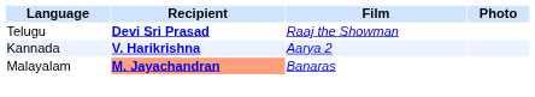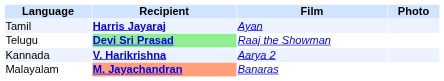 <table cellspacing="1" cellpadding="1" border="0" style="width:50%;">
 <tr style="background:#d1e4fd;">
 <th>Language</th>
 <th>Recipient</th>
 <th>Film</th>
 <th>Photo</th>
 </tr>
+<tr style="background:#edf3fe;">
+<td>Tamil</td>
+<td><strong><a href='#'>Harris Jayaraj</a></strong></td>
+<td><em><a href='#'>Ayan</a></em></td>
+<td></td>
+</tr>
 <tr>
 <td>Telugu</td>
-<td><strong><a href='#'>Devi Sri Prasad</a></strong></td>
+<td style="background: lightgreen;"><strong><a href='#'>Devi Sri Prasad</a></strong></td>
 <td><em><a href='#'>Raaj the Showman</a></em></td>
 <td></td>
 </tr>
 <tr style="background:#edf3fe;">
 <td>Kannada</td>
 <td><strong><a href='#'>V. Harikrishna</a></strong></td>
 <td><em><a href='#'>Aarya 2</a></em></td>
 <td></td>
 </tr>
 <tr>
 <td>Malayalam</td>
 <td style="background: lightsalmon;"><strong><a href='#'>M. Jayachandran</a></strong></td>
 <td><em><a href='#'>Banaras</a></em></td>
 <td></td>
 </tr>
 </table>
